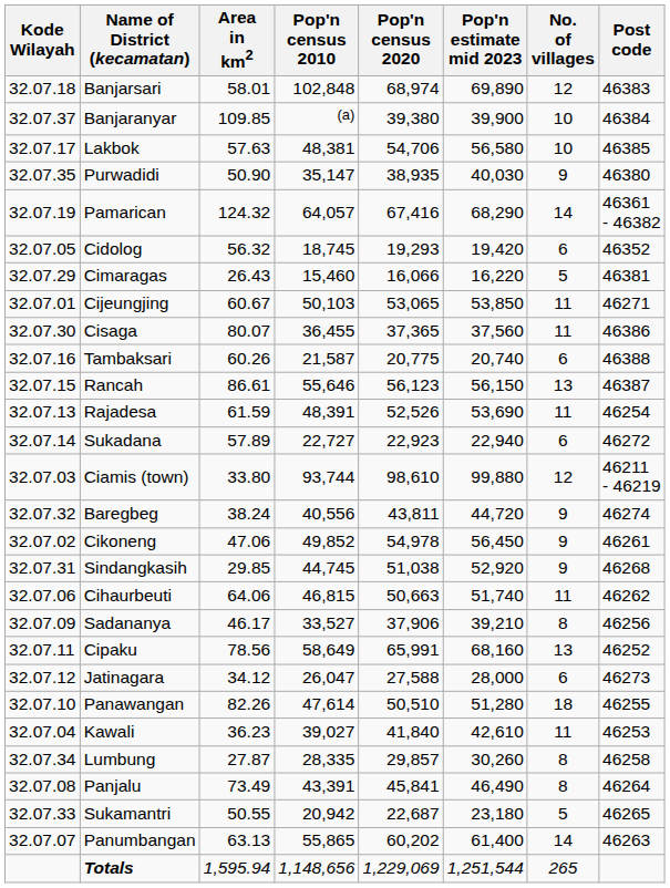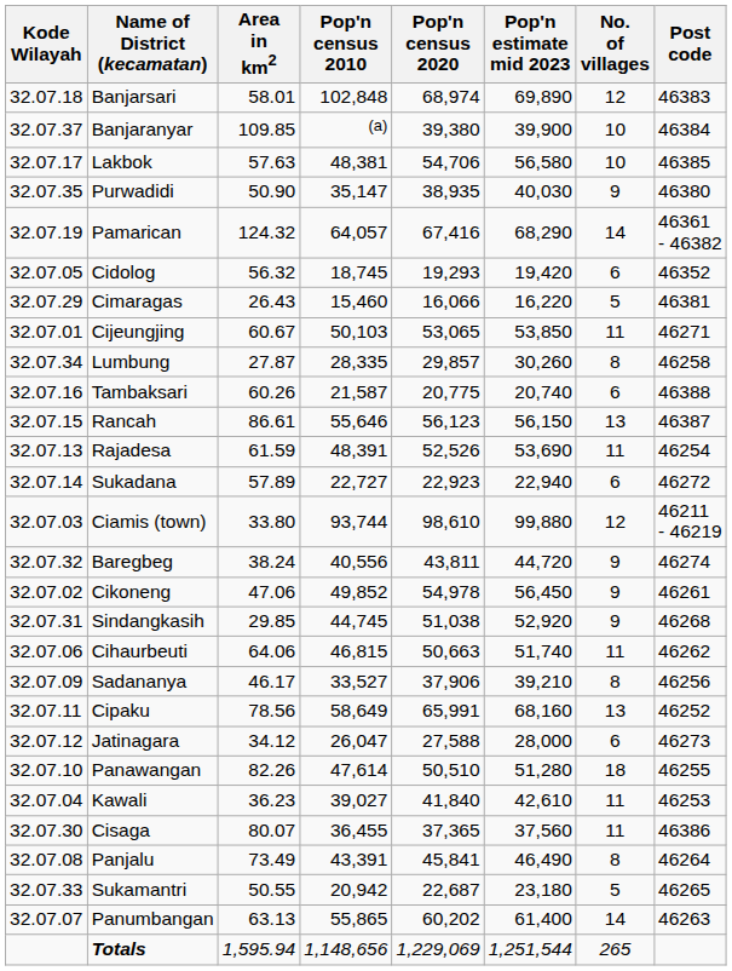 <table class="sortable wikitable">
 <tr>
 <th>Kode <br>Wilayah</th>
 <th>Name of<br>District<br>(<em>kecamatan</em>)</th>
 <th>Area <br>in<br>km<sup>2</sup></th>
 <th>Pop'n<br>census<br>2010</th>
 <th>Pop'n<br>census<br>2020</th>
 <th>Pop'n<br>estimate<br>mid 2023</th>
 <th>No.<br>of<br>villages</th>
 <th>Post<br>code</th>
 </tr>
 <tr>
 <td>32.07.18</td>
 <td>Banjarsari</td>
 <td align="right">58.01</td>
 <td align="right">102,848</td>
 <td align="right">68,974</td>
 <td align="right">69,890</td>
 <td align="center">12</td>
 <td>46383</td>
 </tr>
 <tr>
 <td>32.07.37</td>
 <td>Banjaranyar</td>
 <td align="right">109.85</td>
 <td align="right"><sup>(a)</sup></td>
 <td align="right">39,380</td>
 <td align="right">39,900</td>
 <td align="center">10</td>
 <td>46384</td>
 </tr>
 <tr>
 <td>32.07.17</td>
 <td>Lakbok</td>
 <td align="right">57.63</td>
 <td align="right">48,381</td>
 <td align="right">54,706</td>
 <td align="right">56,580</td>
 <td align="center">10</td>
 <td>46385</td>
 </tr>
 <tr>
 <td>32.07.35</td>
 <td>Purwadidi</td>
 <td align="right">50.90</td>
 <td align="right">35,147</td>
 <td align="right">38,935</td>
 <td align="right">40,030</td>
 <td align="center">9</td>
 <td>46380</td>
 </tr>
 <tr>
 <td>32.07.19</td>
 <td>Pamarican</td>
 <td align="right">124.32</td>
 <td align="right">64,057</td>
 <td align="right">67,416</td>
 <td align="right">68,290</td>
 <td align="center">14</td>
 <td>46361<br>- 46382</td>
 </tr>
 <tr>
 <td>32.07.05</td>
 <td>Cidolog</td>
 <td align="right">56.32</td>
 <td align="right">18,745</td>
 <td align="right">19,293</td>
 <td align="right">19,420</td>
 <td align="center">6</td>
 <td>46352</td>
 </tr>
 <tr>
 <td>32.07.29</td>
 <td>Cimaragas</td>
 <td align="right">26.43</td>
 <td align="right">15,460</td>
 <td align="right">16,066</td>
 <td align="right">16,220</td>
 <td align="center">5</td>
 <td>46381</td>
 </tr>
 <tr>
 <td>32.07.01</td>
 <td>Cijeungjing</td>
 <td align="right">60.67</td>
 <td align="right">50,103</td>
 <td align="right">53,065</td>
 <td align="right">53,850</td>
 <td align="center">11</td>
 <td>46271</td>
 </tr>
 <tr>
-<td>32.07.30</td>
-<td>Cisaga</td>
-<td align="right">80.07</td>
-<td align="right">36,455</td>
-<td align="right">37,365</td>
-<td align="right">37,560</td>
-<td align="center">11</td>
-<td>46386</td>
+<td>32.07.34</td>
+<td>Lumbung</td>
+<td align="right">27.87</td>
+<td align="right">28,335</td>
+<td align="right">29,857</td>
+<td align="right">30,260</td>
+<td align="center">8</td>
+<td>46258</td>
 </tr>
 <tr>
 <td>32.07.16</td>
 <td>Tambaksari</td>
 <td align="right">60.26</td>
 <td align="right">21,587</td>
 <td align="right">20,775</td>
 <td align="right">20,740</td>
 <td align="center">6</td>
 <td>46388</td>
 </tr>
 <tr>
 <td>32.07.15</td>
 <td>Rancah</td>
 <td align="right">86.61</td>
 <td align="right">55,646</td>
 <td align="right">56,123</td>
 <td align="right">56,150</td>
 <td align="center">13</td>
 <td>46387</td>
 </tr>
 <tr>
 <td>32.07.13</td>
 <td>Rajadesa</td>
 <td align="right">61.59</td>
 <td align="right">48,391</td>
 <td align="right">52,526</td>
 <td align="right">53,690</td>
 <td align="center">11</td>
 <td>46254</td>
 </tr>
 <tr>
 <td>32.07.14</td>
 <td>Sukadana</td>
 <td align="right">57.89</td>
 <td align="right">22,727</td>
 <td align="right">22,923</td>
 <td align="right">22,940</td>
 <td align="center">6</td>
 <td>46272</td>
 </tr>
 <tr>
 <td>32.07.03</td>
 <td>Ciamis (town)</td>
 <td align="right">33.80</td>
 <td align="right">93,744</td>
 <td align="right">98,610</td>
 <td align="right">99,880</td>
 <td align="center">12</td>
 <td>46211<br>- 46219</td>
 </tr>
 <tr>
 <td>32.07.32</td>
 <td>Baregbeg</td>
 <td align="right">38.24</td>
 <td align="right">40,556</td>
 <td align="right">43,811</td>
 <td align="right">44,720</td>
 <td align="center">9</td>
 <td>46274</td>
 </tr>
 <tr>
 <td>32.07.02</td>
 <td>Cikoneng</td>
 <td align="right">47.06</td>
 <td align="right">49,852</td>
 <td align="right">54,978</td>
 <td align="right">56,450</td>
 <td align="center">9</td>
 <td>46261</td>
 </tr>
 <tr>
 <td>32.07.31</td>
 <td>Sindangkasih</td>
 <td align="right">29.85</td>
 <td align="right">44,745</td>
 <td align="right">51,038</td>
 <td align="right">52,920</td>
 <td align="center">9</td>
 <td>46268</td>
 </tr>
 <tr>
 <td>32.07.06</td>
 <td>Cihaurbeuti</td>
 <td align="right">64.06</td>
 <td align="right">46,815</td>
 <td align="right">50,663</td>
 <td align="right">51,740</td>
 <td align="center">11</td>
 <td>46262</td>
 </tr>
 <tr>
 <td>32.07.09</td>
 <td>Sadananya</td>
 <td align="right">46.17</td>
 <td align="right">33,527</td>
 <td align="right">37,906</td>
 <td align="right">39,210</td>
 <td align="center">8</td>
 <td>46256</td>
 </tr>
 <tr>
 <td>32.07.11</td>
 <td>Cipaku</td>
 <td align="right">78.56</td>
 <td align="right">58,649</td>
 <td align="right">65,991</td>
 <td align="right">68,160</td>
 <td align="center">13</td>
 <td>46252</td>
 </tr>
 <tr>
 <td>32.07.12</td>
 <td>Jatinagara</td>
 <td align="right">34.12</td>
 <td align="right">26,047</td>
 <td align="right">27,588</td>
 <td align="right">28,000</td>
 <td align="center">6</td>
 <td>46273</td>
 </tr>
 <tr>
 <td>32.07.10</td>
 <td>Panawangan</td>
 <td align="right">82.26</td>
 <td align="right">47,614</td>
 <td align="right">50,510</td>
 <td align="right">51,280</td>
 <td align="center">18</td>
 <td>46255</td>
 </tr>
 <tr>
 <td>32.07.04</td>
 <td>Kawali</td>
 <td align="right">36.23</td>
 <td align="right">39,027</td>
 <td align="right">41,840</td>
 <td align="right">42,610</td>
 <td align="center">11</td>
 <td>46253</td>
 </tr>
 <tr>
-<td>32.07.34</td>
-<td>Lumbung</td>
-<td align="right">27.87</td>
-<td align="right">28,335</td>
-<td align="right">29,857</td>
-<td align="right">30,260</td>
-<td align="center">8</td>
-<td>46258</td>
+<td>32.07.30</td>
+<td>Cisaga</td>
+<td align="right">80.07</td>
+<td align="right">36,455</td>
+<td align="right">37,365</td>
+<td align="right">37,560</td>
+<td align="center">11</td>
+<td>46386</td>
 </tr>
 <tr>
 <td>32.07.08</td>
 <td>Panjalu</td>
 <td align="right">73.49</td>
 <td align="right">43,391</td>
 <td align="right">45,841</td>
 <td align="right">46,490</td>
 <td align="center">8</td>
 <td>46264</td>
 </tr>
 <tr>
 <td>32.07.33</td>
 <td>Sukamantri</td>
 <td align="right">50.55</td>
 <td align="right">20,942</td>
 <td align="right">22,687</td>
 <td align="right">23,180</td>
 <td align="center">5</td>
 <td>46265</td>
 </tr>
 <tr>
 <td>32.07.07</td>
 <td>Panumbangan</td>
 <td align="right">63.13</td>
 <td align="right">55,865</td>
 <td align="right">60,202</td>
 <td align="right">61,400</td>
 <td align="center">14</td>
 <td>46263</td>
 </tr>
 <tr>
 <td></td>
 <td><strong><em>Totals</em></strong></td>
 <td align="right"><em>1,595.94</em></td>
 <td align="right"><em>1,148,656</em></td>
 <td align="right"><em>1,229,069</em></td>
 <td align="right"><em>1,251,544</em></td>
 <td align="center"><em>265</em></td>
 <td></td>
 </tr>
 </table>
